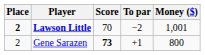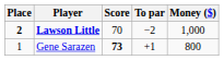 <table class="wikitable">
 <tr>
 <th>Place</th>
 <th>Player</th>
 <th>Score</th>
 <th>To par</th>
 <th>Money (<a href='#'>$</a>)</th>
 </tr>
 <tr>
 <td align=center><strong>2</strong></td>
 <td> <strong><a href='#'>Lawson Little</a></strong></td>
 <td align=center>70</td>
 <td align=center>−2</td>
-<td align=center>1,001</td>
+<td align=center>1,000</td>
 </tr>
 <tr>
-<td align=center>2</td>
+<td align=center>1</td>
 <td> <a href='#'>Gene Sarazen</a></td>
 <td align=center><strong>73</strong></td>
 <td align=center>+1</td>
 <td align=center>800</td>
 </tr>
 </table>
